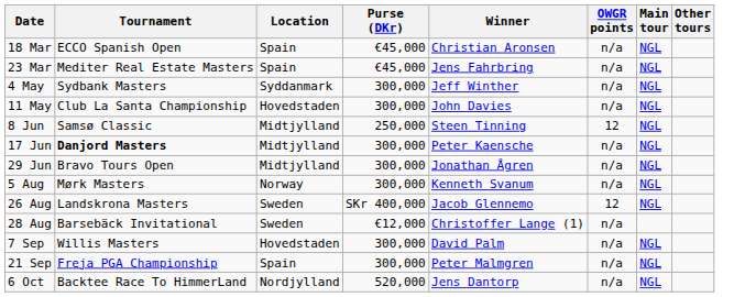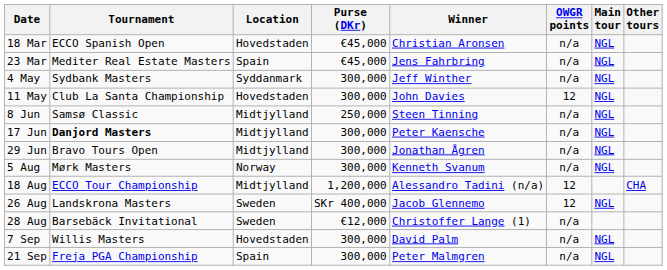 <table class="wikitable" style="font-size:95%;">
 <tr>
 <th>Date</th>
 <th>Tournament</th>
 <th>Location</th>
 <th>Purse<br>(<a href='#'>DKr</a>)</th>
 <th>Winner</th>
 <th><a href='#'>OWGR</a><br>points</th>
 <th>Main<br>tour</th>
 <th>Other<br>tours</th>
 </tr>
 <tr>
 <td>18 Mar</td>
 <td>ECCO Spanish Open</td>
-<td>Spain</td>
+<td>Hovedstaden</td>
 <td align=right>€45,000</td>
 <td> <a href='#'>Christian Aronsen</a></td>
 <td align=center>n/a</td>
 <td><a href='#'>NGL</a></td>
 <td></td>
 </tr>
 <tr>
 <td>23 Mar</td>
 <td>Mediter Real Estate Masters</td>
 <td>Spain</td>
 <td align=right>€45,000</td>
 <td> <a href='#'>Jens Fahrbring</a></td>
 <td align=center>n/a</td>
 <td><a href='#'>NGL</a></td>
 <td></td>
 </tr>
 <tr>
 <td>4 May</td>
 <td>Sydbank Masters</td>
 <td>Syddanmark</td>
 <td align=right>300,000</td>
 <td> <a href='#'>Jeff Winther</a></td>
 <td align=center>n/a</td>
 <td><a href='#'>NGL</a></td>
 <td></td>
 </tr>
 <tr>
 <td>11 May</td>
 <td>Club La Santa Championship</td>
 <td>Hovedstaden</td>
 <td align=right>300,000</td>
 <td> <a href='#'>John Davies</a></td>
-<td align=center>n/a</td>
+<td align=center>12</td>
 <td><a href='#'>NGL</a></td>
 <td></td>
 </tr>
 <tr>
 <td>8 Jun</td>
 <td>Samsø Classic</td>
 <td>Midtjylland</td>
 <td align=right>250,000</td>
 <td> <a href='#'>Steen Tinning</a></td>
-<td align=center>12</td>
+<td align=center>n/a</td>
 <td><a href='#'>NGL</a></td>
 <td></td>
 </tr>
 <tr>
 <td>17 Jun</td>
 <td><strong>Danjord Masters</strong></td>
 <td>Midtjylland</td>
 <td align=right>300,000</td>
 <td> <a href='#'>Peter Kaensche</a></td>
 <td align=center>n/a</td>
 <td><a href='#'>NGL</a></td>
 <td></td>
 </tr>
 <tr>
 <td>29 Jun</td>
 <td>Bravo Tours Open</td>
 <td>Midtjylland</td>
 <td align=right>300,000</td>
 <td> <a href='#'>Jonathan Ågren</a></td>
 <td align=center>n/a</td>
 <td><a href='#'>NGL</a></td>
 <td></td>
 </tr>
 <tr>
 <td>5 Aug</td>
 <td>Mørk Masters</td>
 <td>Norway</td>
 <td align=right>300,000</td>
 <td> <a href='#'>Kenneth Svanum</a></td>
 <td align=center>n/a</td>
 <td><a href='#'>NGL</a></td>
 <td></td>
+</tr>
+<tr>
+<td>18 Aug</td>
+<td><a href='#'>ECCO Tour Championship</a></td>
+<td>Midtjylland</td>
+<td align=right>1,200,000</td>
+<td> <a href='#'>Alessandro Tadini</a> (n/a)</td>
+<td align=center>12</td>
+<td></td>
+<td><a href='#'>CHA</a></td>
 </tr>
 <tr>
 <td>26 Aug</td>
 <td>Landskrona Masters</td>
 <td>Sweden</td>
 <td align=right>SKr 400,000</td>
 <td> <a href='#'>Jacob Glennemo</a></td>
 <td align=center>12</td>
 <td><a href='#'>NGL</a></td>
 <td></td>
 </tr>
 <tr>
 <td>28 Aug</td>
 <td>Barsebäck Invitational</td>
 <td>Sweden</td>
 <td align=right>€12,000</td>
 <td> <a href='#'>Christoffer Lange</a> (1)</td>
 <td align=center>n/a</td>
 <td></td>
 <td></td>
 </tr>
 <tr>
 <td>7 Sep</td>
 <td>Willis Masters</td>
 <td>Hovedstaden</td>
 <td align=right>300,000</td>
 <td> <a href='#'>David Palm</a></td>
 <td align=center>n/a</td>
 <td><a href='#'>NGL</a></td>
 <td></td>
 </tr>
 <tr>
 <td>21 Sep</td>
 <td><a href='#'>Freja PGA Championship</a></td>
 <td>Spain</td>
 <td align=right>300,000</td>
 <td> <a href='#'>Peter Malmgren</a></td>
 <td align=center>n/a</td>
 <td><a href='#'>NGL</a></td>
 <td></td>
 </tr>
-<tr>
-<td>6 Oct</td>
-<td>Backtee Race To HimmerLand</td>
-<td>Nordjylland</td>
-<td align=right>520,000</td>
-<td> <a href='#'>Jens Dantorp</a></td>
-<td align=center>n/a</td>
-<td><a href='#'>NGL</a></td>
-<td></td>
-</tr>
 </table>
